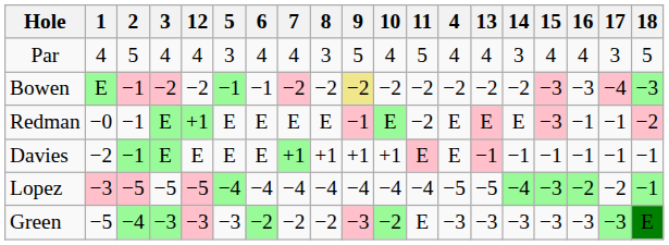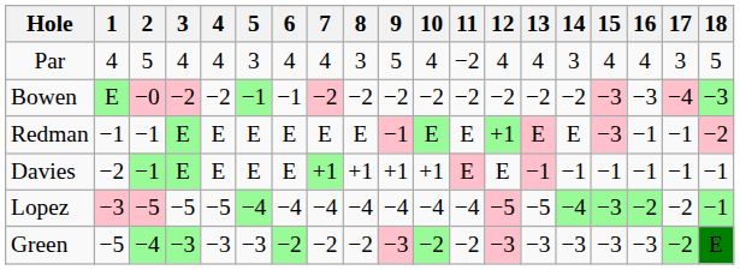 <table class="wikitable" style="text-align:center">
 <tr>
 <th>Hole</th>
 <th>1</th>
 <th>2</th>
 <th>3</th>
-<th>12</th>
+<th>4</th>
 <th>5</th>
 <th>6</th>
 <th>7</th>
 <th>8</th>
 <th>9</th>
 <th>10</th>
 <th>11</th>
-<th>4</th>
+<th>12</th>
 <th>13</th>
 <th>14</th>
 <th>15</th>
 <th>16</th>
 <th>17</th>
 <th>18</th>
 </tr>
 <tr>
 <td>Par</td>
 <td>4</td>
 <td>5</td>
 <td>4</td>
 <td>4</td>
 <td>3</td>
 <td>4</td>
 <td>4</td>
 <td>3</td>
 <td>5</td>
 <td>4</td>
-<td>5</td>
+<td>−2</td>
 <td>4</td>
 <td>4</td>
 <td>3</td>
 <td>4</td>
 <td>4</td>
 <td>3</td>
 <td>5</td>
 </tr>
 <tr>
 <td align=left> Bowen</td>
 <td style="background: PaleGreen;">E</td>
-<td style="background: Pink;">−1</td>
+<td style="background: Pink;">−0</td>
 <td style="background: Pink;">−2</td>
 <td>−2</td>
 <td style="background: PaleGreen;">−1</td>
 <td>−1</td>
 <td style="background: Pink;">−2</td>
 <td>−2</td>
-<td style="background: khaki;">−2</td>
+<td>−2</td>
 <td>−2</td>
 <td>−2</td>
 <td>−2</td>
 <td>−2</td>
 <td>−2</td>
 <td style="background: Pink;">−3</td>
 <td>−3</td>
 <td style="background: Pink;">−4</td>
 <td style="background: PaleGreen;">−3</td>
 </tr>
 <tr>
 <td align=left> Redman</td>
-<td>−0</td>
+<td>−1</td>
 <td>−1</td>
 <td style="background: PaleGreen;">E</td>
-<td style="background: PaleGreen;">+1</td>
+<td>E</td>
 <td>E</td>
 <td>E</td>
 <td>E</td>
 <td>E</td>
 <td style="background: Pink;">−1</td>
 <td style="background: PaleGreen;">E</td>
-<td>−2</td>
 <td>E</td>
+<td style="background: PaleGreen;">+1</td>
 <td style="background: Pink;">E</td>
 <td>E</td>
 <td style="background: Pink;">−3</td>
 <td>−1</td>
 <td>−1</td>
 <td style="background: Pink;">−2</td>
 </tr>
 <tr>
 <td align=left> Davies</td>
 <td>−2</td>
 <td style="background: PaleGreen;">−1</td>
 <td style="background: PaleGreen;">E</td>
 <td>E</td>
 <td>E</td>
 <td>E</td>
 <td style="background: PaleGreen;">+1</td>
 <td>+1</td>
 <td>+1</td>
 <td>+1</td>
 <td style="background: Pink;">E</td>
 <td>E</td>
 <td style="background: Pink;">−1</td>
 <td>−1</td>
 <td>−1</td>
 <td>−1</td>
 <td>−1</td>
 <td>−1</td>
 </tr>
 <tr>
 <td align=left> Lopez</td>
 <td style="background: Pink;">−3</td>
 <td style="background: Pink;">−5</td>
 <td>−5</td>
-<td style="background: Pink;">−5</td>
+<td>−5</td>
 <td style="background: PaleGreen;">−4</td>
 <td>−4</td>
 <td>−4</td>
 <td>−4</td>
 <td>−4</td>
 <td>−4</td>
 <td>−4</td>
-<td>−5</td>
+<td style="background: Pink;">−5</td>
 <td>−5</td>
 <td style="background: PaleGreen;">−4</td>
 <td style="background: PaleGreen;">−3</td>
 <td style="background: PaleGreen;">−2</td>
 <td>−2</td>
 <td style="background: PaleGreen;">−1</td>
 </tr>
 <tr>
 <td align=left> Green</td>
 <td>−5</td>
 <td style="background: PaleGreen;">−4</td>
 <td style="background: PaleGreen;">−3</td>
-<td style="background: Pink;">−3</td>
+<td>−3</td>
 <td>−3</td>
 <td style="background: PaleGreen;">−2</td>
 <td>−2</td>
 <td>−2</td>
 <td style="background: Pink;">−3</td>
 <td style="background: PaleGreen;">−2</td>
-<td>E</td>
+<td>−2</td>
+<td style="background: Pink;">−3</td>
 <td>−3</td>
 <td>−3</td>
 <td>−3</td>
 <td>−3</td>
-<td>−3</td>
-<td style="background: PaleGreen;">−3</td>
+<td style="background: PaleGreen;">−2</td>
 <td style="background: Green;">E</td>
 </tr>
 </table>
